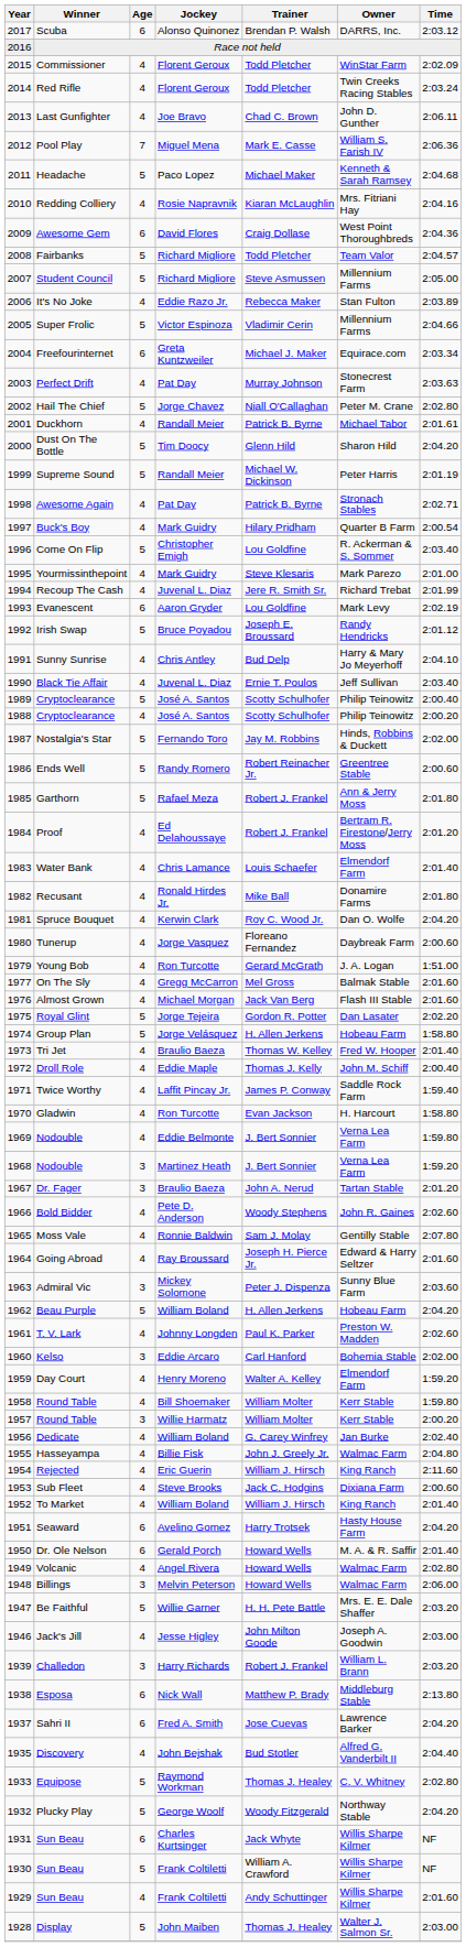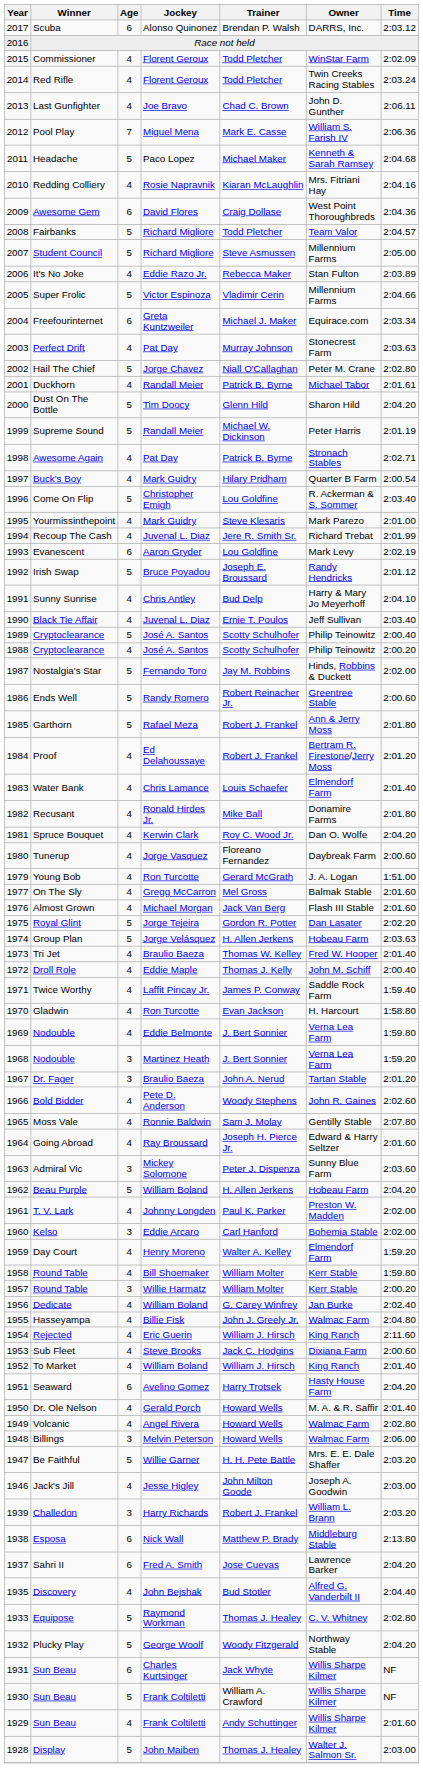 <table class="wikitable sortable" style="font-size:90%">
 <tr>
 <th style="width:30px">Year<br></th>
 <th style="width:110px">Winner<br></th>
 <th style="width:20px">Age<br></th>
 <th style="width:110px">Jockey<br></th>
 <th style="width:120px">Trainer<br></th>
 <th>Owner<br></th>
 <th style="width:25px">Time</th>
 </tr>
 <tr>
 <td align=center>2017</td>
 <td>Scuba</td>
 <td align=center>6</td>
 <td>Alonso Quinonez</td>
 <td>Brendan P. Walsh</td>
 <td>DARRS, Inc.</td>
 <td align=center>2:03.12</td>
 </tr>
 <tr bgcolor="#eeeeee">
 <td align=center>2016</td>
 <td align=center  colspan=6><em>Race not held</em></td>
 </tr>
 <tr>
 <td align=center>2015</td>
 <td>Commissioner</td>
 <td align=center>4</td>
 <td><a href='#'>Florent Geroux</a></td>
 <td><a href='#'>Todd Pletcher</a></td>
 <td><a href='#'>WinStar Farm</a></td>
 <td align=center>2:02.09</td>
 </tr>
 <tr>
 <td align=center>2014</td>
 <td>Red Rifle</td>
 <td align=center>4</td>
 <td><a href='#'>Florent Geroux</a></td>
 <td><a href='#'>Todd Pletcher</a></td>
 <td>Twin Creeks Racing Stables</td>
 <td align=center>2:03.24</td>
 </tr>
 <tr>
 <td align=center>2013</td>
 <td>Last Gunfighter</td>
 <td align=center>4</td>
 <td><a href='#'>Joe Bravo</a></td>
 <td><a href='#'>Chad C. Brown</a></td>
 <td>John D. Gunther</td>
 <td align=center>2:06.11</td>
 </tr>
 <tr>
 <td align=center>2012</td>
 <td>Pool Play</td>
 <td align=center>7</td>
 <td><a href='#'>Miguel Mena</a></td>
 <td><a href='#'>Mark E. Casse</a></td>
 <td><a href='#'>William S. Farish IV</a></td>
 <td>2:06.36</td>
 </tr>
 <tr>
 <td align=center>2011</td>
 <td>Headache</td>
 <td align=center>5</td>
 <td>Paco Lopez</td>
 <td><a href='#'>Michael Maker</a></td>
 <td><a href='#'>Kenneth & Sarah Ramsey</a></td>
 <td align=center>2:04.68</td>
 </tr>
 <tr>
 <td align=center>2010</td>
 <td>Redding Colliery</td>
 <td align=center>4</td>
 <td><a href='#'>Rosie Napravnik</a></td>
 <td><a href='#'>Kiaran McLaughlin</a></td>
 <td>Mrs. Fitriani Hay</td>
 <td align=center>2:04.16</td>
 </tr>
 <tr>
 <td align=center>2009</td>
 <td><a href='#'>Awesome Gem</a></td>
 <td align=center>6</td>
 <td><a href='#'>David Flores</a></td>
 <td><a href='#'>Craig Dollase</a></td>
 <td>West Point Thoroughbreds</td>
 <td align=center>2:04.36</td>
 </tr>
 <tr>
 <td align=center>2008</td>
 <td>Fairbanks</td>
 <td align=center>5</td>
 <td><a href='#'>Richard Migliore</a></td>
 <td><a href='#'>Todd Pletcher</a></td>
 <td><a href='#'>Team Valor</a></td>
 <td align=center>2:04.57</td>
 </tr>
 <tr>
 <td align=center>2007</td>
 <td><a href='#'>Student Council</a></td>
 <td align=center>5</td>
 <td><a href='#'>Richard Migliore</a></td>
 <td><a href='#'>Steve Asmussen</a></td>
 <td>Millennium Farms</td>
 <td align=center>2:05.00</td>
 </tr>
 <tr>
 <td align=center>2006</td>
 <td>It's No Joke</td>
 <td align=center>4</td>
 <td><a href='#'>Eddie Razo Jr.</a></td>
 <td><a href='#'>Rebecca Maker</a></td>
 <td>Stan Fulton</td>
 <td align=center>2:03.89</td>
 </tr>
 <tr>
 <td align=center>2005</td>
 <td>Super Frolic</td>
 <td align=center>5</td>
 <td><a href='#'>Victor Espinoza</a></td>
 <td><a href='#'>Vladimir Cerin</a></td>
 <td>Millennium Farms</td>
 <td align=center>2:04.66</td>
 </tr>
 <tr>
 <td align=center>2004</td>
 <td>Freefourinternet</td>
 <td align=center>6</td>
 <td><a href='#'>Greta Kuntzweiler</a></td>
 <td><a href='#'>Michael J. Maker</a></td>
 <td>Equirace.com</td>
 <td align=center>2:03.34</td>
 </tr>
 <tr>
 <td align=center>2003</td>
 <td><a href='#'>Perfect Drift</a></td>
 <td align=center>4</td>
 <td><a href='#'>Pat Day</a></td>
 <td><a href='#'>Murray Johnson</a></td>
 <td>Stonecrest Farm</td>
 <td align=center>2:03.63</td>
 </tr>
 <tr>
 <td align=center>2002</td>
 <td>Hail The Chief</td>
 <td align=center>5</td>
 <td><a href='#'>Jorge Chavez</a></td>
 <td><a href='#'>Niall O'Callaghan</a></td>
 <td>Peter M. Crane</td>
 <td align=center>2:02.80</td>
 </tr>
 <tr>
 <td align=center>2001</td>
 <td>Duckhorn</td>
 <td align=center>4</td>
 <td><a href='#'>Randall Meier</a></td>
 <td><a href='#'>Patrick B. Byrne</a></td>
 <td><a href='#'>Michael Tabor</a></td>
 <td align=center>2:01.61</td>
 </tr>
 <tr>
 <td align=center>2000</td>
 <td>Dust On The Bottle</td>
 <td align=center>5</td>
 <td><a href='#'>Tim Doocy</a></td>
 <td><a href='#'>Glenn Hild</a></td>
 <td>Sharon Hild</td>
 <td align=center>2:04.20</td>
 </tr>
 <tr>
 <td align=center>1999</td>
 <td>Supreme Sound</td>
 <td align=center>5</td>
 <td><a href='#'>Randall Meier</a></td>
 <td><a href='#'>Michael W. Dickinson</a></td>
 <td>Peter Harris</td>
 <td align=center>2:01.19</td>
 </tr>
 <tr>
 <td align=center>1998</td>
 <td><a href='#'>Awesome Again</a></td>
 <td align=center>4</td>
 <td><a href='#'>Pat Day</a></td>
 <td><a href='#'>Patrick B. Byrne</a></td>
 <td><a href='#'>Stronach Stables</a></td>
 <td align=center>2:02.71</td>
 </tr>
 <tr>
 <td align=center>1997</td>
 <td><a href='#'>Buck's Boy</a></td>
 <td align=center>4</td>
 <td><a href='#'>Mark Guidry</a></td>
 <td><a href='#'>Hilary Pridham</a></td>
 <td>Quarter B Farm</td>
 <td align=center>2:00.54</td>
 </tr>
 <tr>
 <td align=center>1996</td>
 <td>Come On Flip</td>
 <td align=center>5</td>
 <td><a href='#'>Christopher Emigh</a></td>
 <td><a href='#'>Lou Goldfine</a></td>
 <td>R. Ackerman & <a href='#'>S. Sommer</a></td>
 <td align=center>2:03.40</td>
 </tr>
 <tr>
 <td align=center>1995</td>
 <td>Yourmissinthepoint</td>
 <td align=center>4</td>
 <td><a href='#'>Mark Guidry</a></td>
 <td><a href='#'>Steve Klesaris</a></td>
 <td>Mark Parezo</td>
 <td align=center>2:01.00</td>
 </tr>
 <tr>
 <td align=center>1994</td>
 <td>Recoup The Cash</td>
 <td align=center>4</td>
 <td><a href='#'>Juvenal L. Diaz</a></td>
 <td><a href='#'>Jere R. Smith Sr.</a></td>
 <td>Richard Trebat</td>
 <td align=center>2:01.99</td>
 </tr>
 <tr>
 <td align=center>1993</td>
 <td>Evanescent</td>
 <td align=center>6</td>
 <td><a href='#'>Aaron Gryder</a></td>
 <td><a href='#'>Lou Goldfine</a></td>
 <td>Mark Levy</td>
 <td align=center>2:02.19</td>
 </tr>
 <tr>
 <td align=center>1992</td>
 <td>Irish Swap</td>
 <td align=center>5</td>
 <td><a href='#'>Bruce Poyadou</a></td>
 <td><a href='#'>Joseph E. Broussard</a></td>
 <td><a href='#'>Randy Hendricks</a></td>
 <td align=center>2:01.12</td>
 </tr>
 <tr>
 <td align=center>1991</td>
 <td>Sunny Sunrise</td>
 <td align=center>4</td>
 <td><a href='#'>Chris Antley</a></td>
 <td><a href='#'>Bud Delp</a></td>
 <td>Harry & Mary Jo Meyerhoff</td>
 <td align=center>2:04.10</td>
 </tr>
 <tr>
 <td align=center>1990</td>
 <td><a href='#'>Black Tie Affair</a></td>
 <td align=center>4</td>
 <td><a href='#'>Juvenal L. Diaz</a></td>
 <td><a href='#'>Ernie T. Poulos</a></td>
 <td>Jeff Sullivan</td>
 <td align=center>2:03.40</td>
 </tr>
 <tr>
 <td align=center>1989</td>
 <td><a href='#'>Cryptoclearance</a></td>
 <td align=center>5</td>
 <td><a href='#'>José A. Santos</a></td>
 <td><a href='#'>Scotty Schulhofer</a></td>
 <td>Philip Teinowitz</td>
 <td align=center>2:00.40</td>
 </tr>
 <tr>
 <td align=center>1988</td>
 <td><a href='#'>Cryptoclearance</a></td>
 <td align=center>4</td>
 <td><a href='#'>José A. Santos</a></td>
 <td><a href='#'>Scotty Schulhofer</a></td>
 <td>Philip Teinowitz</td>
 <td align=center>2:00.20</td>
 </tr>
 <tr>
 <td align=center>1987</td>
 <td>Nostalgia's Star</td>
 <td align=center>5</td>
 <td><a href='#'>Fernando Toro</a></td>
 <td><a href='#'>Jay M. Robbins</a></td>
 <td>Hinds, <a href='#'>Robbins</a> & Duckett</td>
 <td align=center>2:02.00</td>
 </tr>
 <tr>
 <td align=center>1986</td>
 <td>Ends Well</td>
 <td align=center>5</td>
 <td><a href='#'>Randy Romero</a></td>
 <td><a href='#'>Robert Reinacher Jr.</a></td>
 <td><a href='#'>Greentree Stable</a></td>
 <td align=center>2:00.60</td>
 </tr>
 <tr>
 <td align=center>1985</td>
 <td>Garthorn</td>
 <td align=center>5</td>
 <td><a href='#'>Rafael Meza</a></td>
 <td><a href='#'>Robert J. Frankel</a></td>
 <td><a href='#'>Ann & Jerry Moss</a></td>
 <td align=center>2:01.80</td>
 </tr>
 <tr>
 <td align=center>1984</td>
 <td>Proof</td>
 <td align=center>4</td>
 <td><a href='#'>Ed Delahoussaye</a></td>
 <td><a href='#'>Robert J. Frankel</a></td>
 <td><a href='#'>Bertram R. Firestone</a>/<a href='#'>Jerry Moss</a></td>
 <td align=center>2:01.20</td>
 </tr>
 <tr>
 <td align=center>1983</td>
 <td>Water Bank</td>
 <td align=center>4</td>
 <td><a href='#'>Chris Lamance</a></td>
 <td><a href='#'>Louis Schaefer</a></td>
 <td><a href='#'>Elmendorf Farm</a></td>
 <td align=center>2:01.40</td>
 </tr>
 <tr>
 <td align=center>1982</td>
 <td>Recusant</td>
 <td align=center>4</td>
 <td><a href='#'>Ronald Hirdes Jr.</a></td>
 <td><a href='#'>Mike Ball</a></td>
 <td>Donamire Farms</td>
 <td align=center>2:01.80</td>
 </tr>
 <tr>
 <td align=center>1981</td>
 <td>Spruce Bouquet</td>
 <td align=center>4</td>
 <td><a href='#'>Kerwin Clark</a></td>
 <td><a href='#'>Roy C. Wood Jr.</a></td>
 <td>Dan O. Wolfe</td>
 <td align=center>2:04.20</td>
 </tr>
 <tr>
 <td align=center>1980</td>
 <td>Tunerup</td>
 <td align=center>4</td>
 <td><a href='#'>Jorge Vasquez</a></td>
 <td>Floreano Fernandez</td>
 <td>Daybreak Farm</td>
 <td align=center>2:00.60</td>
 </tr>
 <tr>
 <td align=center>1979</td>
 <td>Young Bob</td>
 <td align=center>4</td>
 <td><a href='#'>Ron Turcotte</a></td>
 <td><a href='#'>Gerard McGrath</a></td>
 <td>J. A. Logan</td>
 <td align=center>1:51.00</td>
 </tr>
 <tr>
 <td align=center>1977</td>
 <td>On The Sly</td>
 <td align=center>4</td>
 <td><a href='#'>Gregg McCarron</a></td>
 <td><a href='#'>Mel Gross</a></td>
 <td>Balmak Stable</td>
 <td align=center>2:01.60</td>
 </tr>
 <tr>
 <td align=center>1976</td>
 <td>Almost Grown</td>
 <td align=center>4</td>
 <td><a href='#'>Michael Morgan</a></td>
 <td><a href='#'>Jack Van Berg</a></td>
 <td>Flash III Stable</td>
 <td align=center>2:01.60</td>
 </tr>
 <tr>
 <td align=center>1975</td>
 <td><a href='#'>Royal Glint</a></td>
 <td align=center>5</td>
 <td><a href='#'>Jorge Tejeira</a></td>
 <td><a href='#'>Gordon R. Potter</a></td>
 <td><a href='#'>Dan Lasater</a></td>
 <td align=center>2:02.20</td>
 </tr>
 <tr>
 <td align=center>1974</td>
 <td>Group Plan</td>
 <td align=center>5</td>
 <td><a href='#'>Jorge Velásquez</a></td>
 <td><a href='#'>H. Allen Jerkens</a></td>
 <td><a href='#'>Hobeau Farm</a></td>
-<td align=center>1:58.80</td>
+<td align=center>2:03.63</td>
 </tr>
 <tr>
 <td align=center>1973</td>
 <td>Tri Jet</td>
 <td align=center>4</td>
 <td><a href='#'>Braulio Baeza</a></td>
 <td><a href='#'>Thomas W. Kelley</a></td>
 <td><a href='#'>Fred W. Hooper</a></td>
 <td align=center>2:01.40</td>
 </tr>
 <tr>
 <td align=center>1972</td>
 <td><a href='#'>Droll Role</a></td>
 <td align=center>4</td>
 <td><a href='#'>Eddie Maple</a></td>
 <td><a href='#'>Thomas J. Kelly</a></td>
 <td><a href='#'>John M. Schiff</a></td>
 <td align=center>2:00.40</td>
 </tr>
 <tr>
 <td align=center>1971</td>
 <td>Twice Worthy</td>
 <td align=center>4</td>
 <td><a href='#'>Laffit Pincay Jr.</a></td>
 <td><a href='#'>James P. Conway</a></td>
 <td>Saddle Rock Farm</td>
 <td align=center>1:59.40</td>
 </tr>
 <tr>
 <td align=center>1970</td>
 <td>Gladwin</td>
 <td align=center>4</td>
 <td><a href='#'>Ron Turcotte</a></td>
 <td><a href='#'>Evan Jackson</a></td>
 <td>H. Harcourt</td>
 <td align=center>1:58.80</td>
 </tr>
 <tr>
 <td align=center>1969</td>
 <td><a href='#'>Nodouble</a></td>
 <td align=center>4</td>
 <td><a href='#'>Eddie Belmonte</a></td>
 <td><a href='#'>J. Bert Sonnier</a></td>
 <td><a href='#'>Verna Lea Farm</a></td>
 <td align=center>1:59.80</td>
 </tr>
 <tr>
 <td align=center>1968</td>
 <td><a href='#'>Nodouble</a></td>
 <td align=center>3</td>
 <td><a href='#'>Martinez Heath</a></td>
 <td><a href='#'>J. Bert Sonnier</a></td>
 <td><a href='#'>Verna Lea Farm</a></td>
 <td align=center>1:59.20</td>
 </tr>
 <tr>
 <td align=center>1967</td>
 <td><a href='#'>Dr. Fager</a></td>
 <td align=center>3</td>
 <td><a href='#'>Braulio Baeza</a></td>
 <td><a href='#'>John A. Nerud</a></td>
 <td><a href='#'>Tartan Stable</a></td>
 <td align=center>2:01.20</td>
 </tr>
 <tr>
 <td align=center>1966</td>
 <td><a href='#'>Bold Bidder</a></td>
 <td align=center>4</td>
 <td><a href='#'>Pete D. Anderson</a></td>
 <td><a href='#'>Woody Stephens</a></td>
 <td><a href='#'>John R. Gaines</a></td>
 <td align=center>2:02.60</td>
 </tr>
 <tr>
 <td align=center>1965</td>
 <td>Moss Vale</td>
 <td align=center>4</td>
 <td><a href='#'>Ronnie Baldwin</a></td>
 <td><a href='#'>Sam J. Molay</a></td>
 <td>Gentilly Stable</td>
 <td align=center>2:07.80</td>
 </tr>
 <tr>
 <td align=center>1964</td>
 <td>Going Abroad</td>
 <td align=center>4</td>
 <td><a href='#'>Ray Broussard</a></td>
 <td><a href='#'>Joseph H. Pierce Jr.</a></td>
 <td>Edward & Harry Seltzer</td>
 <td align=center>2:01.60</td>
 </tr>
 <tr>
 <td align=center>1963</td>
 <td>Admiral Vic</td>
 <td align=center>3</td>
 <td><a href='#'>Mickey Solomone</a></td>
 <td><a href='#'>Peter J. Dispenza</a></td>
 <td>Sunny Blue Farm</td>
 <td align=center>2:03.60</td>
 </tr>
 <tr>
 <td align=center>1962</td>
 <td><a href='#'>Beau Purple</a></td>
 <td align=center>5</td>
 <td><a href='#'>William Boland</a></td>
 <td><a href='#'>H. Allen Jerkens</a></td>
 <td><a href='#'>Hobeau Farm</a></td>
 <td align=center>2:04.20</td>
 </tr>
 <tr>
 <td align=center>1961</td>
 <td><a href='#'>T. V. Lark</a></td>
 <td align=center>4</td>
 <td><a href='#'>Johnny Longden</a></td>
 <td><a href='#'>Paul K. Parker</a></td>
 <td><a href='#'>Preston W. Madden</a></td>
-<td align=center>2:02.60</td>
+<td align=center>2:02.00</td>
 </tr>
 <tr>
 <td align=center>1960</td>
 <td><a href='#'>Kelso</a></td>
 <td align=center>3</td>
 <td><a href='#'>Eddie Arcaro</a></td>
 <td><a href='#'>Carl Hanford</a></td>
 <td><a href='#'>Bohemia Stable</a></td>
 <td align=center>2:02.00</td>
 </tr>
 <tr>
 <td align=center>1959</td>
 <td>Day Court</td>
 <td align=center>4</td>
 <td><a href='#'>Henry Moreno</a></td>
 <td><a href='#'>Walter A. Kelley</a></td>
 <td><a href='#'>Elmendorf Farm</a></td>
 <td align=center>1:59.20</td>
 </tr>
 <tr>
 <td align=center>1958</td>
 <td><a href='#'>Round Table</a></td>
 <td align=center>4</td>
 <td><a href='#'>Bill Shoemaker</a></td>
 <td><a href='#'>William Molter</a></td>
 <td><a href='#'>Kerr Stable</a></td>
 <td align=center>1:59.80</td>
 </tr>
 <tr>
 <td align=center>1957</td>
 <td><a href='#'>Round Table</a></td>
 <td align=center>3</td>
 <td><a href='#'>Willie Harmatz</a></td>
 <td><a href='#'>William Molter</a></td>
 <td><a href='#'>Kerr Stable</a></td>
 <td align=center>2:00.20</td>
 </tr>
 <tr>
 <td align=center>1956</td>
 <td><a href='#'>Dedicate</a></td>
 <td align=center>4</td>
 <td><a href='#'>William Boland</a></td>
 <td><a href='#'>G. Carey Winfrey</a></td>
 <td><a href='#'>Jan Burke</a></td>
 <td align=center>2:02.40</td>
 </tr>
 <tr>
 <td align=center>1955</td>
 <td>Hasseyampa</td>
 <td align=center>4</td>
 <td><a href='#'>Billie Fisk</a></td>
 <td><a href='#'>John J. Greely Jr.</a></td>
 <td><a href='#'>Walmac Farm</a></td>
 <td align=center>2:04.80</td>
 </tr>
 <tr>
 <td align=center>1954</td>
 <td><a href='#'>Rejected</a></td>
 <td align=center>4</td>
 <td><a href='#'>Eric Guerin</a></td>
 <td><a href='#'>William J. Hirsch</a></td>
 <td><a href='#'>King Ranch</a></td>
 <td align=center>2:11.60</td>
 </tr>
 <tr>
 <td align=center>1953</td>
 <td>Sub Fleet</td>
 <td align=center>4</td>
 <td><a href='#'>Steve Brooks</a></td>
 <td><a href='#'>Jack C. Hodgins</a></td>
 <td><a href='#'>Dixiana Farm</a></td>
 <td align=center>2:00.60</td>
 </tr>
 <tr>
 <td align=center>1952</td>
 <td>To Market</td>
 <td align=center>4</td>
 <td><a href='#'>William Boland</a></td>
 <td><a href='#'>William J. Hirsch</a></td>
 <td><a href='#'>King Ranch</a></td>
 <td align=center>2:01.40</td>
 </tr>
 <tr>
 <td align=center>1951</td>
 <td>Seaward</td>
 <td align=center>6</td>
 <td><a href='#'>Avelino Gomez</a></td>
 <td><a href='#'>Harry Trotsek</a></td>
 <td><a href='#'>Hasty House Farm</a></td>
 <td align=center>2:04.20</td>
 </tr>
 <tr>
 <td align=center>1950</td>
 <td>Dr. Ole Nelson</td>
-<td align=center>6</td>
+<td align=center>4</td>
 <td><a href='#'>Gerald Porch</a></td>
 <td><a href='#'>Howard Wells</a></td>
 <td>M. A. & R. Saffir</td>
 <td align=center>2:01.40</td>
 </tr>
 <tr>
 <td align=center>1949</td>
 <td>Volcanic</td>
 <td align=center>4</td>
 <td><a href='#'>Angel Rivera</a></td>
 <td><a href='#'>Howard Wells</a></td>
 <td><a href='#'>Walmac Farm</a></td>
 <td align=center>2:02.80</td>
 </tr>
 <tr>
 <td align=center>1948</td>
 <td>Billings</td>
 <td align=center>3</td>
 <td><a href='#'>Melvin Peterson</a></td>
 <td><a href='#'>Howard Wells</a></td>
 <td><a href='#'>Walmac Farm</a></td>
 <td align=center>2:06.00</td>
 </tr>
 <tr>
 <td align=center>1947</td>
 <td>Be Faithful</td>
 <td align=center>5</td>
 <td><a href='#'>Willie Garner</a></td>
 <td><a href='#'>H. H. Pete Battle</a></td>
 <td>Mrs. E. E. Dale Shaffer</td>
 <td align=center>2:03.20</td>
 </tr>
 <tr>
 <td align=center>1946</td>
 <td>Jack's Jill</td>
 <td align=center>4</td>
 <td><a href='#'>Jesse Higley</a></td>
 <td><a href='#'>John Milton Goode</a></td>
 <td>Joseph A. Goodwin</td>
 <td align=center>2:03.00</td>
 </tr>
 <tr>
 <td align=center>1939</td>
 <td><a href='#'>Challedon</a></td>
 <td align=center>3</td>
 <td><a href='#'>Harry Richards</a></td>
 <td><a href='#'>Robert J. Frankel</a></td>
 <td><a href='#'>William L. Brann</a></td>
 <td align=center>2:03.20</td>
 </tr>
 <tr>
 <td align=center>1938</td>
 <td><a href='#'>Esposa</a></td>
 <td align=center>6</td>
 <td><a href='#'>Nick Wall</a></td>
 <td><a href='#'>Matthew P. Brady</a></td>
 <td><a href='#'>Middleburg Stable</a></td>
 <td align=center>2:13.80</td>
 </tr>
 <tr>
 <td align=center>1937</td>
 <td>Sahri II</td>
 <td align=center>6</td>
 <td><a href='#'>Fred A. Smith</a></td>
 <td><a href='#'>Jose Cuevas</a></td>
 <td>Lawrence Barker</td>
 <td align=center>2:04.20</td>
 </tr>
 <tr>
 <td align=center>1935</td>
 <td><a href='#'>Discovery</a></td>
 <td align=center>4</td>
 <td><a href='#'>John Bejshak</a></td>
 <td><a href='#'>Bud Stotler</a></td>
 <td><a href='#'>Alfred G. Vanderbilt II</a></td>
 <td align=center>2:04.40</td>
 </tr>
 <tr>
 <td align=center>1933</td>
 <td><a href='#'>Equipose</a></td>
 <td align=center>5</td>
 <td><a href='#'>Raymond Workman</a></td>
 <td><a href='#'>Thomas J. Healey</a></td>
 <td><a href='#'>C. V. Whitney</a></td>
 <td align=center>2:02.80</td>
 </tr>
 <tr>
 <td align=center>1932</td>
 <td>Plucky Play</td>
 <td align=center>5</td>
 <td><a href='#'>George Woolf</a></td>
 <td><a href='#'>Woody Fitzgerald</a></td>
 <td>Northway Stable</td>
 <td align=center>2:04.20</td>
 </tr>
 <tr>
 <td align=center>1931</td>
 <td><a href='#'>Sun Beau</a></td>
 <td align=center>6</td>
 <td><a href='#'>Charles Kurtsinger</a></td>
 <td><a href='#'>Jack Whyte</a></td>
 <td><a href='#'>Willis Sharpe Kilmer</a></td>
 <td>NF</td>
 </tr>
 <tr>
 <td align=center>1930</td>
 <td><a href='#'>Sun Beau</a></td>
 <td align=center>5</td>
 <td><a href='#'>Frank Coltiletti</a></td>
 <td>William A. Crawford</td>
 <td><a href='#'>Willis Sharpe Kilmer</a></td>
 <td>NF</td>
 </tr>
 <tr>
 <td align=center>1929</td>
 <td><a href='#'>Sun Beau</a></td>
 <td align=center>4</td>
 <td><a href='#'>Frank Coltiletti</a></td>
 <td><a href='#'>Andy Schuttinger</a></td>
 <td><a href='#'>Willis Sharpe Kilmer</a></td>
 <td align=center>2:01.60</td>
 </tr>
 <tr>
 <td align=center>1928</td>
 <td><a href='#'>Display</a></td>
 <td align=center>5</td>
 <td><a href='#'>John Maiben</a></td>
 <td><a href='#'>Thomas J. Healey</a></td>
 <td><a href='#'>Walter J. Salmon Sr.</a></td>
 <td align=center>2:03.00</td>
 </tr>
 <tr>
 </tr>
 </table>
